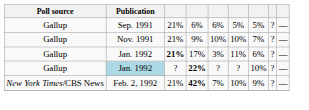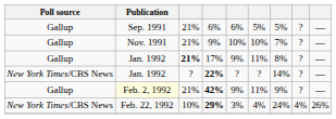 <table class="wikitable" style="font-size:90%;text-align:center;">
 <tr valign="bottom" style="font-size:90%;">
 <th>Poll source</th>
 <th style="width:90px;">Publication</th>
 <th></th>
 <th></th>
 <th></th>
 <th></th>
 <th></th>
 <th></th>
 <th></th>
 </tr>
 <tr>
 <td>Gallup</td>
 <td>Sep. 1991</td>
 <td>21%</td>
 <td>6%</td>
 <td>6%</td>
 <td>5%</td>
 <td>5%</td>
 <td>?</td>
 <td>—</td>
 </tr>
 <tr>
 <td>Gallup</td>
 <td>Nov. 1991</td>
 <td>21%</td>
 <td>9%</td>
 <td>10%</td>
 <td>10%</td>
 <td>7%</td>
 <td>?</td>
 <td>—</td>
 </tr>
 <tr>
 <td>Gallup</td>
 <td>Jan. 1992</td>
 <td><strong>21%</strong></td>
 <td>17%</td>
-<td>3%</td>
+<td>9%</td>
 <td>11%</td>
-<td>6%</td>
+<td>8%</td>
+<td>?</td>
+<td>—</td>
+</tr>
+<tr>
+<td><em>New York Times</em>/CBS News</td>
+<td>Jan. 1992</td>
+<td>?</td>
+<td><strong>22%</strong></td>
+<td>?</td>
+<td>?</td>
+<td>14%</td>
 <td>?</td>
 <td>—</td>
 </tr>
 <tr>
 <td>Gallup</td>
-<td style="background: lightblue;">Jan. 1992</td>
-<td>?</td>
-<td><strong>22%</strong></td>
-<td>?</td>
-<td>?</td>
-<td>10%</td>
+<td style="background: lightyellow;">Feb. 2, 1992</td>
+<td>21%</td>
+<td><strong>42%</strong></td>
+<td>9%</td>
+<td>11%</td>
+<td>9%</td>
 <td>?</td>
 <td>—</td>
 </tr>
 <tr>
 <td><em>New York Times</em>/CBS News</td>
-<td>Feb. 2, 1992</td>
-<td>21%</td>
-<td><strong>42%</strong></td>
-<td>7%</td>
+<td>Feb. 22, 1992</td>
 <td>10%</td>
-<td>9%</td>
-<td>?</td>
-<td>—</td>
+<td><strong>29%</strong></td>
+<td>3%</td>
+<td>4%</td>
+<td>24%</td>
+<td>4%</td>
+<td>26%</td>
 </tr>
 <tr>
 </tr>
 </table>
